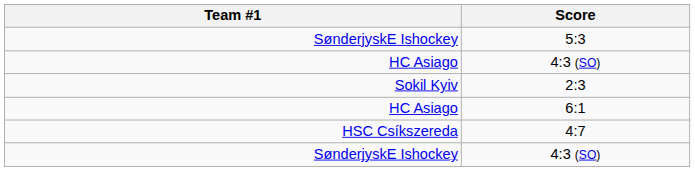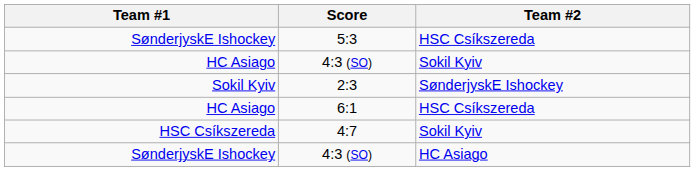 <table class="wikitable" style="text-align: center;">
 <tr>
 <th width=22%>Team #1</th>
 <th width=11%>Score</th>
+<th width=22%>Team #2</th>
 </tr>
 <tr>
 <td style="text-align: right;"><a href='#'>SønderjyskE Ishockey</a> </td>
 <td>5:3</td>
+<td style="text-align: left;"> <a href='#'>HSC Csíkszereda</a></td>
 </tr>
 <tr>
 <td style="text-align: right;"><a href='#'>HC Asiago</a> </td>
 <td>4:3 <small>(<a href='#'>SO</a>)</small></td>
+<td style="text-align: left;"> <a href='#'>Sokil Kyiv</a></td>
 </tr>
 <tr>
 <td style="text-align: right;"><a href='#'>Sokil Kyiv</a>  </td>
 <td>2:3</td>
+<td style="text-align: left;"> <a href='#'>SønderjyskE Ishockey</a></td>
 </tr>
 <tr>
 <td style="text-align: right;"><a href='#'>HC Asiago</a> </td>
 <td>6:1</td>
+<td style="text-align: left;"> <a href='#'>HSC Csíkszereda</a></td>
 </tr>
 <tr>
 <td style="text-align: right;"><a href='#'>HSC Csíkszereda</a> </td>
 <td>4:7</td>
+<td style="text-align: left;"> <a href='#'>Sokil Kyiv</a></td>
 </tr>
 <tr>
 <td style="text-align: right;"><a href='#'>SønderjyskE Ishockey</a> </td>
 <td>4:3 <small>(<a href='#'>SO</a>)</small></td>
+<td style="text-align: left;"> <a href='#'>HC Asiago</a></td>
 </tr>
 </table>
